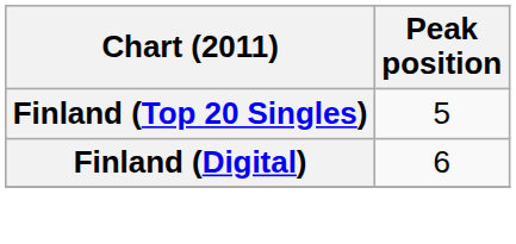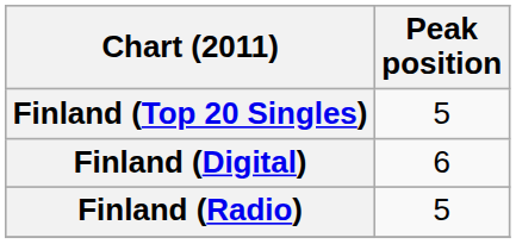 <table class="wikitable sortable plainrowheaders">
 <tr>
 <th>Chart (2011)</th>
 <th>Peak<br>position</th>
 </tr>
 <tr>
 <th scope="row">Finland (<a href='#'>Top 20 Singles</a>)</th>
 <td style="text-align:center;">5</td>
 </tr>
 <tr>
 <th scope="row">Finland (<a href='#'>Digital</a>)</th>
 <td style="text-align:center;">6</td>
 </tr>
 <tr>
+<th scope="row">Finland (<a href='#'>Radio</a>)</th>
+<td style="text-align:center;">5</td>
+</tr>
+<tr>
 </tr>
 </table>
